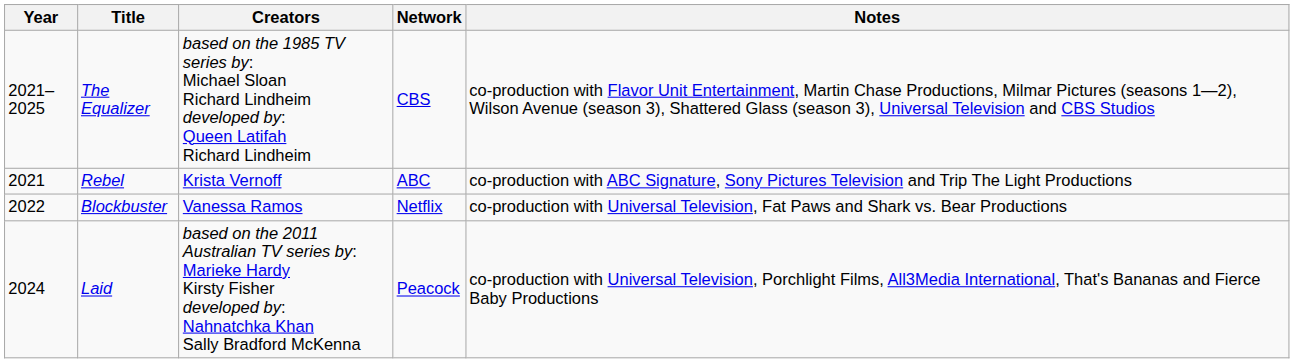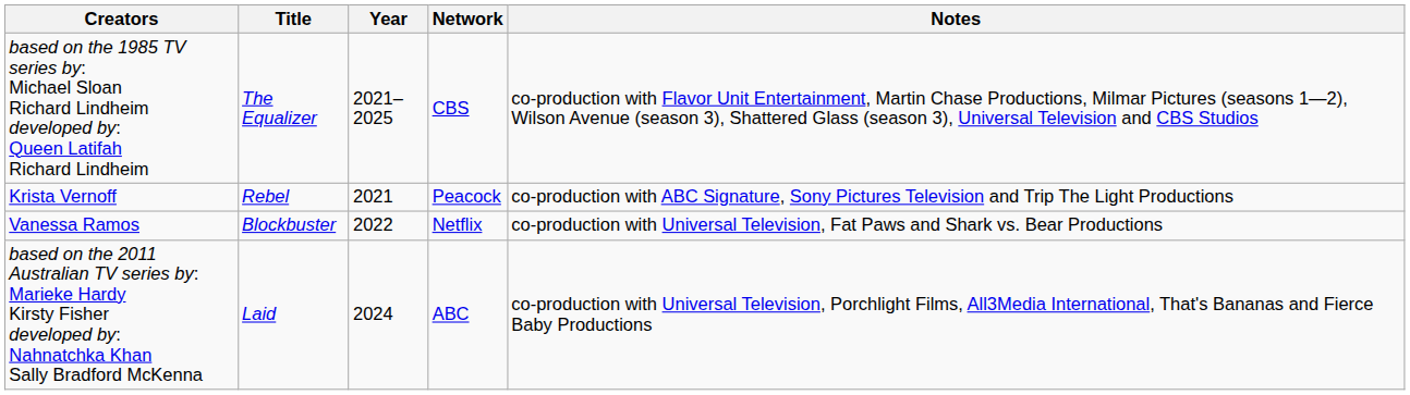 <table class="wikitable sortable">
 <tr>
+<th>Creators</th>
+<th>Title</th>
 <th>Year</th>
-<th>Title</th>
-<th>Creators</th>
 <th>Network</th>
 <th>Notes</th>
 </tr>
 <tr>
+<td><em>based on the 1985 TV series by</em>:<br>Michael Sloan<br>Richard Lindheim<br><em>developed by</em>:<br><a href='#'>Queen Latifah</a><br>Richard Lindheim</td>
+<td><em><a href='#'>The Equalizer</a></em></td>
 <td>2021–2025</td>
-<td><em><a href='#'>The Equalizer</a></em></td>
-<td><em>based on the 1985 TV series by</em>:<br>Michael Sloan<br>Richard Lindheim<br><em>developed by</em>:<br><a href='#'>Queen Latifah</a><br>Richard Lindheim</td>
 <td><a href='#'>CBS</a></td>
 <td>co-production with <a href='#'>Flavor Unit Entertainment</a>, Martin Chase Productions, Milmar Pictures (seasons 1—2), Wilson Avenue (season 3), Shattered Glass (season 3), <a href='#'>Universal Television</a> and <a href='#'>CBS Studios</a></td>
 </tr>
 <tr>
+<td><a href='#'>Krista Vernoff</a></td>
+<td><em><a href='#'>Rebel</a></em></td>
 <td>2021</td>
-<td><em><a href='#'>Rebel</a></em></td>
-<td><a href='#'>Krista Vernoff</a></td>
-<td><a href='#'>ABC</a></td>
+<td><a href='#'>Peacock</a></td>
 <td>co-production with <a href='#'>ABC Signature</a>, <a href='#'>Sony Pictures Television</a> and Trip The Light Productions</td>
 </tr>
 <tr>
+<td><a href='#'>Vanessa Ramos</a></td>
+<td><em><a href='#'>Blockbuster</a></em></td>
 <td>2022</td>
-<td><em><a href='#'>Blockbuster</a></em></td>
-<td><a href='#'>Vanessa Ramos</a></td>
 <td><a href='#'>Netflix</a></td>
 <td>co-production with <a href='#'>Universal Television</a>, Fat Paws and Shark vs. Bear Productions</td>
 </tr>
 <tr>
+<td><em>based on the 2011 Australian TV series by</em>:<br><a href='#'>Marieke Hardy</a><br>Kirsty Fisher<br><em>developed by</em>:<br><a href='#'>Nahnatchka Khan</a><br>Sally Bradford McKenna</td>
+<td><em><a href='#'>Laid</a></em></td>
 <td>2024</td>
-<td><em><a href='#'>Laid</a></em></td>
-<td><em>based on the 2011 Australian TV series by</em>:<br><a href='#'>Marieke Hardy</a><br>Kirsty Fisher<br><em>developed by</em>:<br><a href='#'>Nahnatchka Khan</a><br>Sally Bradford McKenna</td>
-<td><a href='#'>Peacock</a></td>
+<td><a href='#'>ABC</a></td>
 <td>co-production with <a href='#'>Universal Television</a>, Porchlight Films, <a href='#'>All3Media International</a>, That's Bananas and Fierce Baby Productions</td>
 </tr>
 </table>
